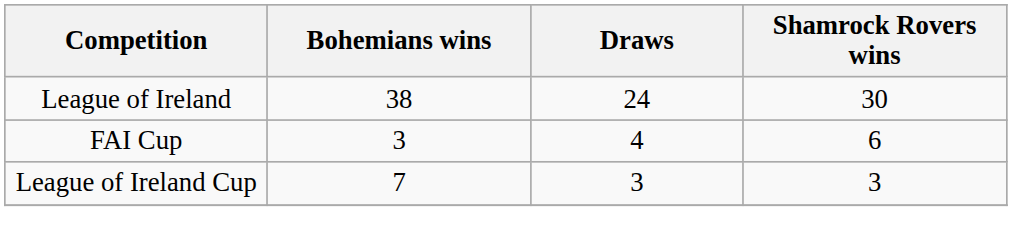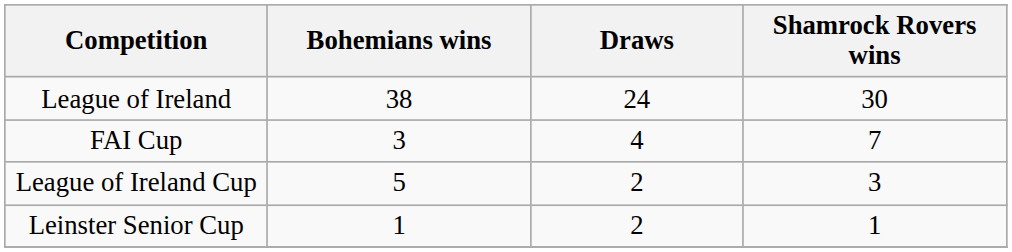 <table class="wikitable" style="text-align:center">
 <tr>
 <th width=150>Competition</th>
 <th width=150>Bohemians wins</th>
 <th width=120>Draws</th>
 <th width=150>Shamrock Rovers wins</th>
 </tr>
 <tr>
 <td>League of Ireland</td>
 <td>38</td>
 <td>24</td>
 <td>30</td>
 </tr>
 <tr>
 <td>FAI Cup</td>
 <td>3</td>
 <td>4</td>
-<td>6</td>
+<td>7</td>
 </tr>
 <tr>
 <td>League of Ireland Cup</td>
-<td>7</td>
+<td>5</td>
+<td>2</td>
 <td>3</td>
-<td>3</td>
+</tr>
+<tr>
+<td>Leinster Senior Cup</td>
+<td>1</td>
+<td>2</td>
+<td>1</td>
 </tr>
 <tr>
 </tr>
 </table>
